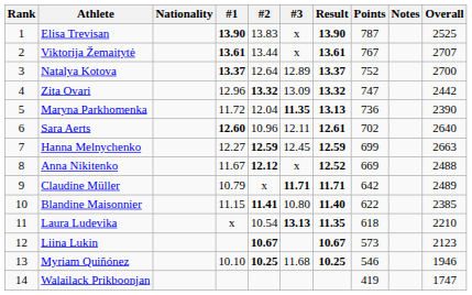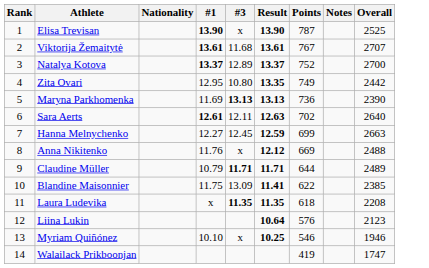 <table class="wikitable sortable" style="text-align:center">
 <tr>
 <th>Rank</th>
 <th>Athlete</th>
 <th>Nationality</th>
 <th>#1</th>
-<th>#2</th>
 <th>#3</th>
 <th>Result</th>
 <th>Points</th>
 <th>Notes</th>
 <th>Overall</th>
 </tr>
 <tr>
 <td>1</td>
 <td align=left><a href='#'>Elisa Trevisan</a></td>
 <td align=left></td>
 <td><strong>13.90</strong></td>
-<td>13.83</td>
 <td>x</td>
 <td><strong>13.90</strong></td>
 <td>787</td>
 <td></td>
 <td>2525</td>
 </tr>
 <tr>
 <td>2</td>
 <td align=left><a href='#'>Viktorija Žemaitytė</a></td>
 <td align=left></td>
 <td><strong>13.61</strong></td>
-<td>13.44</td>
-<td>x</td>
+<td>11.68</td>
 <td><strong>13.61</strong></td>
 <td>767</td>
 <td></td>
 <td>2707</td>
 </tr>
 <tr>
 <td>3</td>
 <td align=left><a href='#'>Natalya Kotova</a></td>
 <td align=left></td>
 <td><strong>13.37</strong></td>
-<td>12.64</td>
 <td>12.89</td>
 <td><strong>13.37</strong></td>
 <td>752</td>
 <td></td>
 <td>2700</td>
 </tr>
 <tr>
 <td>4</td>
 <td align=left><a href='#'>Zita Ovari</a></td>
 <td align=left></td>
-<td>12.96</td>
-<td><strong>13.32</strong></td>
-<td>13.09</td>
-<td><strong>13.32</strong></td>
-<td>747</td>
+<td>12.95</td>
+<td>10.80</td>
+<td><strong>13.35</strong></td>
+<td>749</td>
 <td></td>
 <td>2442</td>
 </tr>
 <tr>
 <td>5</td>
 <td align=left><a href='#'>Maryna Parkhomenka</a></td>
 <td align=left></td>
-<td>11.72</td>
-<td>12.04</td>
-<td><strong>11.35</strong></td>
+<td>11.69</td>
+<td><strong>13.13</strong></td>
 <td><strong>13.13</strong></td>
 <td>736</td>
 <td></td>
 <td>2390</td>
 </tr>
 <tr>
 <td>6</td>
 <td align=left><a href='#'>Sara Aerts</a></td>
 <td align=left></td>
-<td><strong>12.60</strong></td>
-<td>10.96</td>
+<td><strong>12.61</strong></td>
 <td>12.11</td>
-<td><strong>12.61</strong></td>
+<td><strong>12.63</strong></td>
 <td>702</td>
 <td></td>
 <td>2640</td>
 </tr>
 <tr>
 <td>7</td>
 <td align=left><a href='#'>Hanna Melnychenko</a></td>
 <td align=left></td>
 <td>12.27</td>
-<td><strong>12.59</strong></td>
 <td>12.45</td>
 <td><strong>12.59</strong></td>
 <td>699</td>
 <td></td>
 <td>2663</td>
 </tr>
 <tr>
 <td>8</td>
 <td align=left><a href='#'>Anna Nikitenko</a></td>
 <td align=left></td>
-<td>11.67</td>
+<td>11.76</td>
+<td>x</td>
 <td><strong>12.12</strong></td>
-<td>x</td>
-<td><strong>12.52</strong></td>
 <td>669</td>
 <td></td>
 <td>2488</td>
 </tr>
 <tr>
 <td>9</td>
 <td align=left><a href='#'>Claudine Müller</a></td>
 <td align=left></td>
 <td>10.79</td>
-<td>x</td>
 <td><strong>11.71</strong></td>
 <td><strong>11.71</strong></td>
-<td>642</td>
+<td>644</td>
 <td></td>
 <td>2489</td>
 </tr>
 <tr>
 <td>10</td>
 <td align=left><a href='#'>Blandine Maisonnier</a></td>
 <td align=left></td>
-<td>11.15</td>
+<td>11.75</td>
+<td>13.09</td>
 <td><strong>11.41</strong></td>
-<td>10.80</td>
-<td><strong>11.40</strong></td>
 <td>622</td>
 <td></td>
 <td>2385</td>
 </tr>
 <tr>
 <td>11</td>
 <td align=left><a href='#'>Laura Ludevika</a></td>
 <td align=left></td>
 <td>x</td>
-<td>10.54</td>
-<td><strong>13.13</strong></td>
+<td><strong>11.35</strong></td>
 <td><strong>11.35</strong></td>
 <td>618</td>
 <td></td>
-<td>2210</td>
+<td>2208</td>
 </tr>
 <tr>
 <td>12</td>
 <td align=left><a href='#'>Liina Lukin</a></td>
 <td align=left></td>
 <td></td>
-<td><strong>10.67</strong></td>
 <td></td>
-<td><strong>10.67</strong></td>
-<td>573</td>
+<td><strong>10.64</strong></td>
+<td>576</td>
 <td></td>
 <td>2123</td>
 </tr>
 <tr>
 <td>13</td>
 <td align=left><a href='#'>Myriam Quiñónez</a></td>
 <td align=left></td>
 <td>10.10</td>
-<td><strong>10.25</strong></td>
-<td>11.68</td>
+<td>x</td>
 <td><strong>10.25</strong></td>
 <td>546</td>
 <td></td>
 <td>1946</td>
 </tr>
 <tr>
 <td>14</td>
 <td align=left><a href='#'>Walailack Prikboonjan</a></td>
 <td align=left></td>
 <td></td>
-<td></td>
 <td><strong></strong></td>
 <td><strong></strong></td>
 <td>419</td>
 <td></td>
 <td>1747</td>
 </tr>
 </table>
